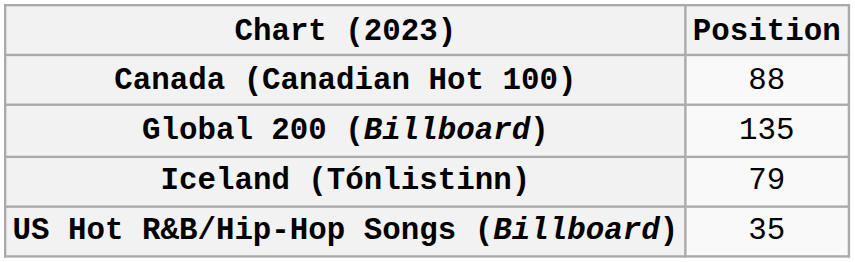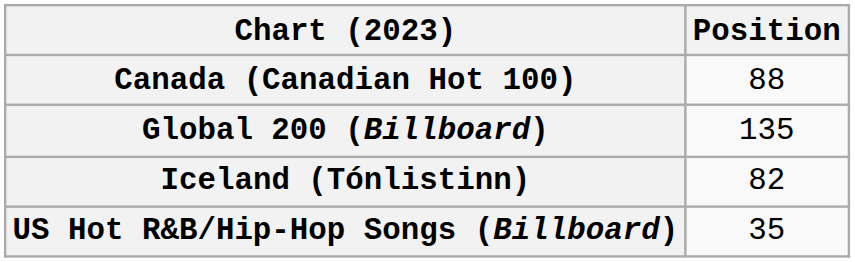 <table class="wikitable sortable plainrowheaders" style="text-align:center">
 <tr>
 <th scope="col">Chart (2023)</th>
 <th scope="col">Position</th>
 </tr>
 <tr>
 <th scope="row">Canada (Canadian Hot 100)</th>
 <td>88</td>
 </tr>
 <tr>
 <th scope="row">Global 200 (<em>Billboard</em>)</th>
 <td>135</td>
 </tr>
 <tr>
 <th scope="row">Iceland (Tónlistinn)</th>
-<td>79</td>
+<td>82</td>
 </tr>
 <tr>
 <th scope="row">US Hot R&B/Hip-Hop Songs (<em>Billboard</em>)</th>
 <td>35</td>
 </tr>
 </table>
